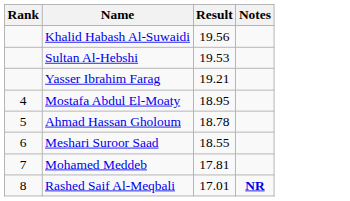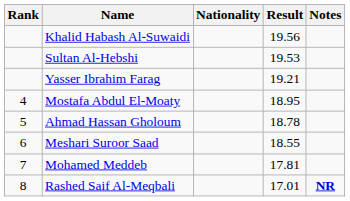 <table class="wikitable sortable" style="text-align:center">
 <tr>
 <th>Rank</th>
 <th>Name</th>
+<th>Nationality</th>
 <th>Result</th>
 <th>Notes</th>
 </tr>
 <tr>
 <td></td>
 <td align=left><a href='#'>Khalid Habash Al-Suwaidi</a></td>
+<td align=left></td>
 <td>19.56</td>
 <td></td>
 </tr>
 <tr>
 <td></td>
 <td align=left><a href='#'>Sultan Al-Hebshi</a></td>
+<td align=left></td>
 <td>19.53</td>
 <td></td>
 </tr>
 <tr>
 <td></td>
 <td align=left><a href='#'>Yasser Ibrahim Farag</a></td>
+<td align=left></td>
 <td>19.21</td>
 <td></td>
 </tr>
 <tr>
 <td>4</td>
 <td align=left><a href='#'>Mostafa Abdul El-Moaty</a></td>
+<td align=left></td>
 <td>18.95</td>
 <td></td>
 </tr>
 <tr>
 <td>5</td>
 <td align=left><a href='#'>Ahmad Hassan Gholoum</a></td>
+<td align=left></td>
 <td>18.78</td>
 <td></td>
 </tr>
 <tr>
 <td>6</td>
 <td align=left><a href='#'>Meshari Suroor Saad</a></td>
+<td align=left></td>
 <td>18.55</td>
 <td></td>
 </tr>
 <tr>
 <td>7</td>
 <td align=left><a href='#'>Mohamed Meddeb</a></td>
+<td align=left></td>
 <td>17.81</td>
 <td></td>
 </tr>
 <tr>
 <td>8</td>
 <td align=left><a href='#'>Rashed Saif Al-Meqbali</a></td>
+<td align=left></td>
 <td>17.01</td>
 <td><strong><a href='#'>NR</a></strong></td>
 </tr>
 </table>
